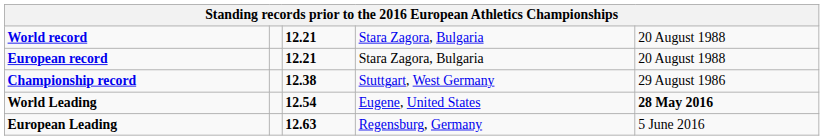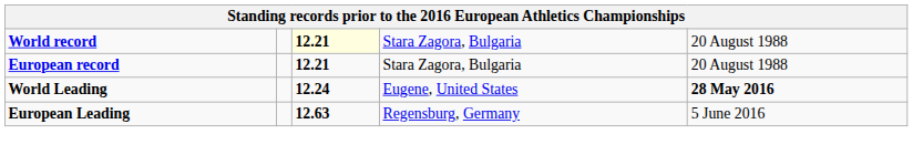 <table class="wikitable" width=75%>
 <tr>
 <th colspan="5">Standing records prior to the 2016 European Athletics Championships</th>
 </tr>
 <tr>
 <td><strong><a href='#'>World record</a></strong></td>
 <td></td>
-<td><strong>12.21</strong></td>
+<td style="background: lightyellow;"><strong>12.21</strong></td>
 <td><a href='#'>Stara Zagora</a>, <a href='#'>Bulgaria</a></td>
 <td>20 August 1988</td>
 </tr>
 <tr>
 <td><strong><a href='#'>European record</a></strong></td>
 <td></td>
 <td><strong>12.21</strong></td>
 <td>Stara Zagora, Bulgaria</td>
 <td>20 August 1988</td>
 </tr>
 <tr>
-<td><strong><a href='#'>Championship record</a></strong></td>
-<td></td>
-<td><strong>12.38</strong></td>
-<td><a href='#'>Stuttgart</a>, <a href='#'>West Germany</a></td>
-<td>29 August 1986</td>
-</tr>
-<tr>
 <td><strong>World Leading</strong></td>
 <td></td>
-<td><strong>12.54</strong></td>
+<td><strong>12.24</strong></td>
 <td><a href='#'>Eugene</a>, <a href='#'>United States</a></td>
 <td><strong>28 May 2016</strong></td>
 </tr>
 <tr>
 <td><strong>European Leading</strong></td>
 <td></td>
 <td><strong>12.63</strong></td>
 <td><a href='#'>Regensburg</a>, <a href='#'>Germany</a></td>
 <td>5 June 2016</td>
 </tr>
 </table>
